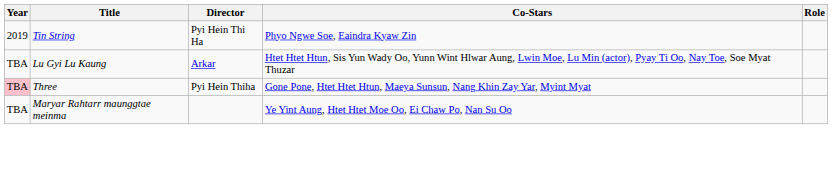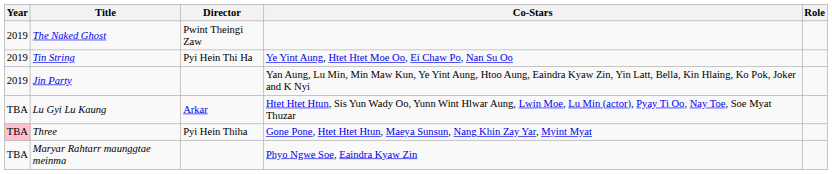 <table class="wikitable sortable mw-collapsible">
 <tr>
 <th>Year</th>
 <th>Title</th>
 <th>Director</th>
 <th>Co-Stars</th>
 <th>Role</th>
 </tr>
 <tr>
 <td>2019</td>
+<td><em><a href='#'>The Naked Ghost</a></em></td>
+<td>Pwint Theingi Zaw</td>
+<td></td>
+<td></td>
+</tr>
+<tr>
+<td>2019</td>
 <td><em> <a href='#'>Tin String</a>  </em></td>
 <td>Pyi Hein Thi Ha</td>
-<td><a href='#'>Phyo Ngwe Soe</a>, <a href='#'>Eaindra Kyaw Zin</a></td>
+<td><a href='#'>Ye Yint Aung</a>, <a href='#'>Htet Htet Moe Oo</a>, <a href='#'>Ei Chaw Po</a>, <a href='#'>Nan Su Oo</a></td>
+<td></td>
+</tr>
+<tr>
+<td>2019</td>
+<td><em> <a href='#'>Jin Party</a> </em></td>
+<td></td>
+<td>Yan Aung, Lu Min, Min Maw Kun, Ye Yint Aung, Htoo Aung, Eaindra Kyaw Zin, Yin Latt, Bella, Kin Hlaing, Ko Pok, Joker and K Nyi</td>
 <td></td>
 </tr>
 <tr>
 <td>TBA</td>
 <td><em>Lu Gyi Lu Kaung</em></td>
 <td><a href='#'>Arkar</a></td>
 <td><a href='#'>Htet Htet Htun</a>, Sis Yun Wady Oo, Yunn Wint Hlwar Aung, <a href='#'>Lwin Moe</a>, <a href='#'>Lu Min (actor)</a>, <a href='#'>Pyay Ti Oo</a>, <a href='#'>Nay Toe</a>, Soe Myat Thuzar</td>
 <td></td>
 </tr>
 <tr>
 <td style="background: pink;">TBA</td>
 <td><em> Three</em></td>
 <td>Pyi Hein Thiha</td>
 <td><a href='#'>Gone Pone</a>, <a href='#'>Htet Htet Htun</a>, <a href='#'>Maeya Sunsun</a>, <a href='#'>Nang Khin Zay Yar</a>, <a href='#'>Myint Myat</a></td>
 <td></td>
 </tr>
 <tr>
 <td>TBA</td>
 <td><em> Maryar Rahtarr maunggtae  meinma</em></td>
 <td></td>
-<td><a href='#'>Ye Yint Aung</a>, <a href='#'>Htet Htet Moe Oo</a>, <a href='#'>Ei Chaw Po</a>, <a href='#'>Nan Su Oo</a></td>
+<td><a href='#'>Phyo Ngwe Soe</a>, <a href='#'>Eaindra Kyaw Zin</a></td>
 <td></td>
 </tr>
 </table>
